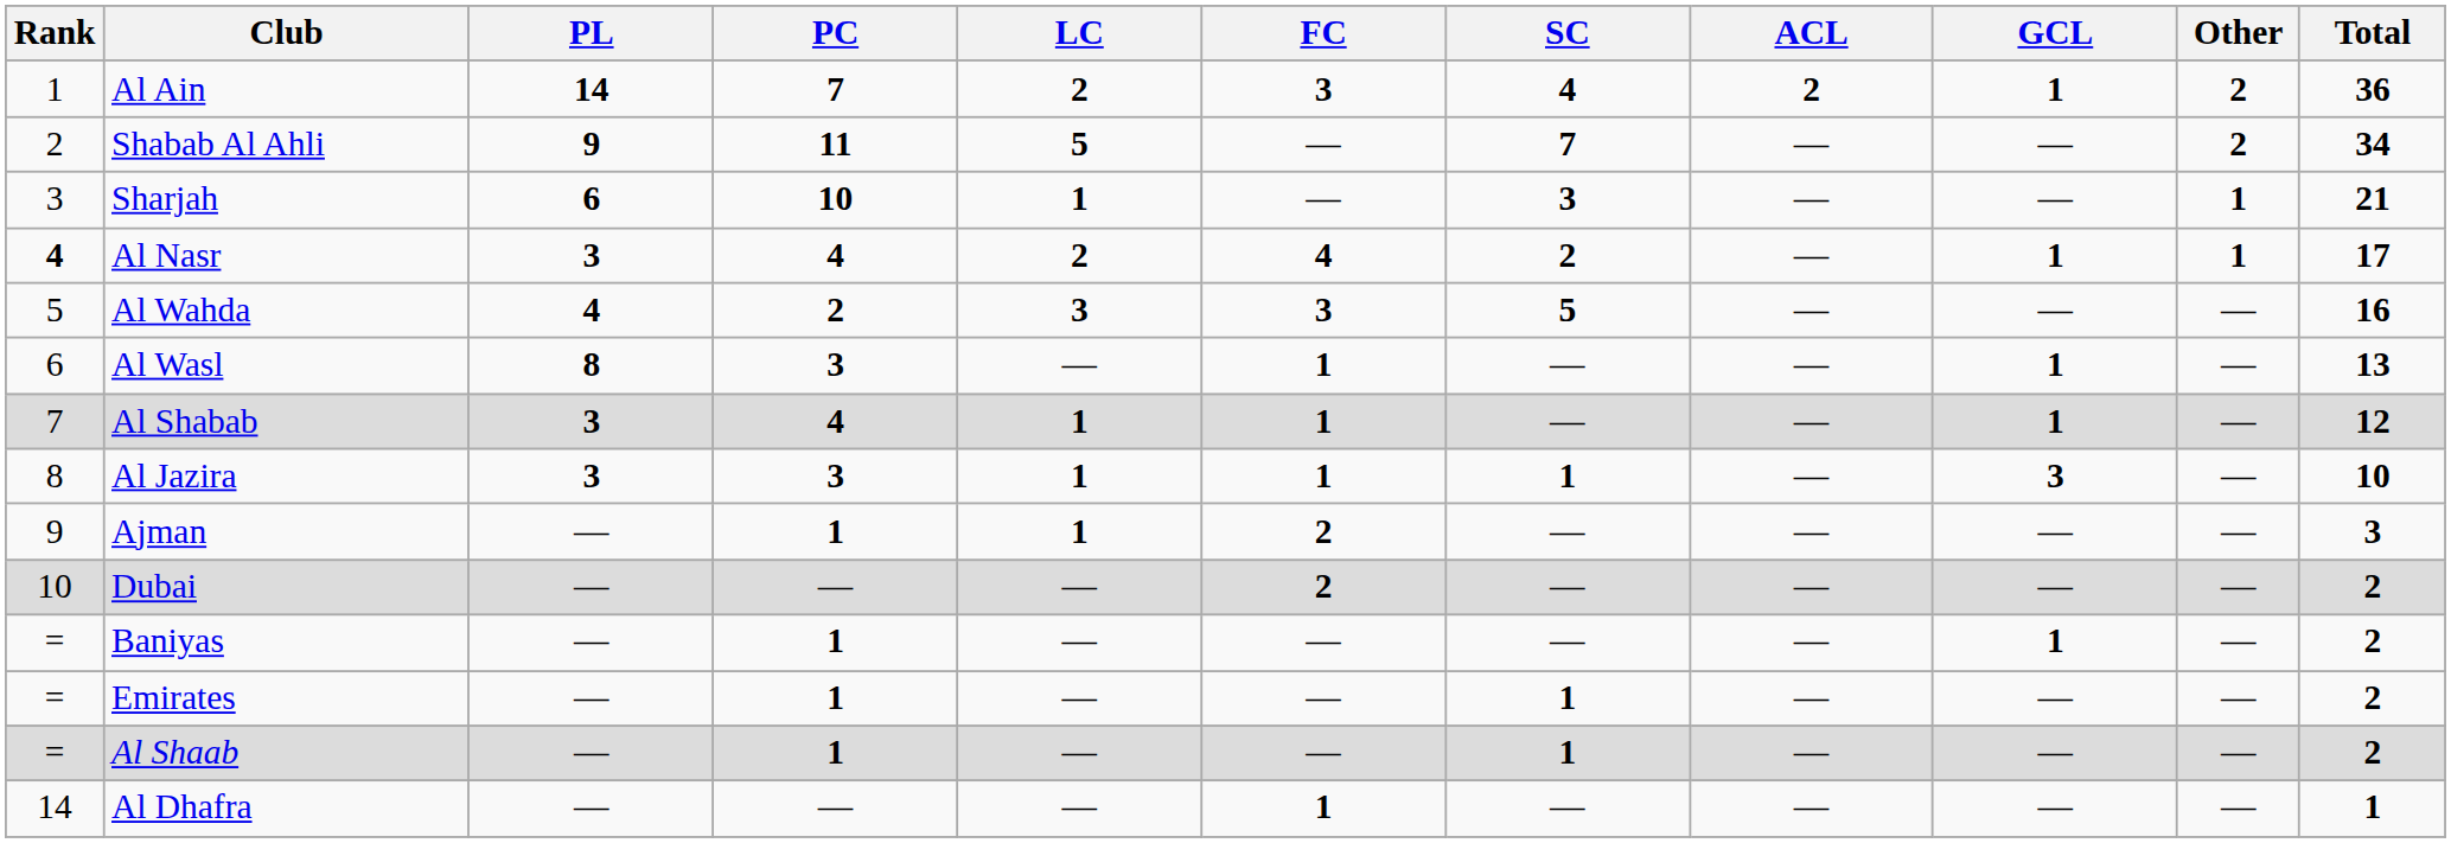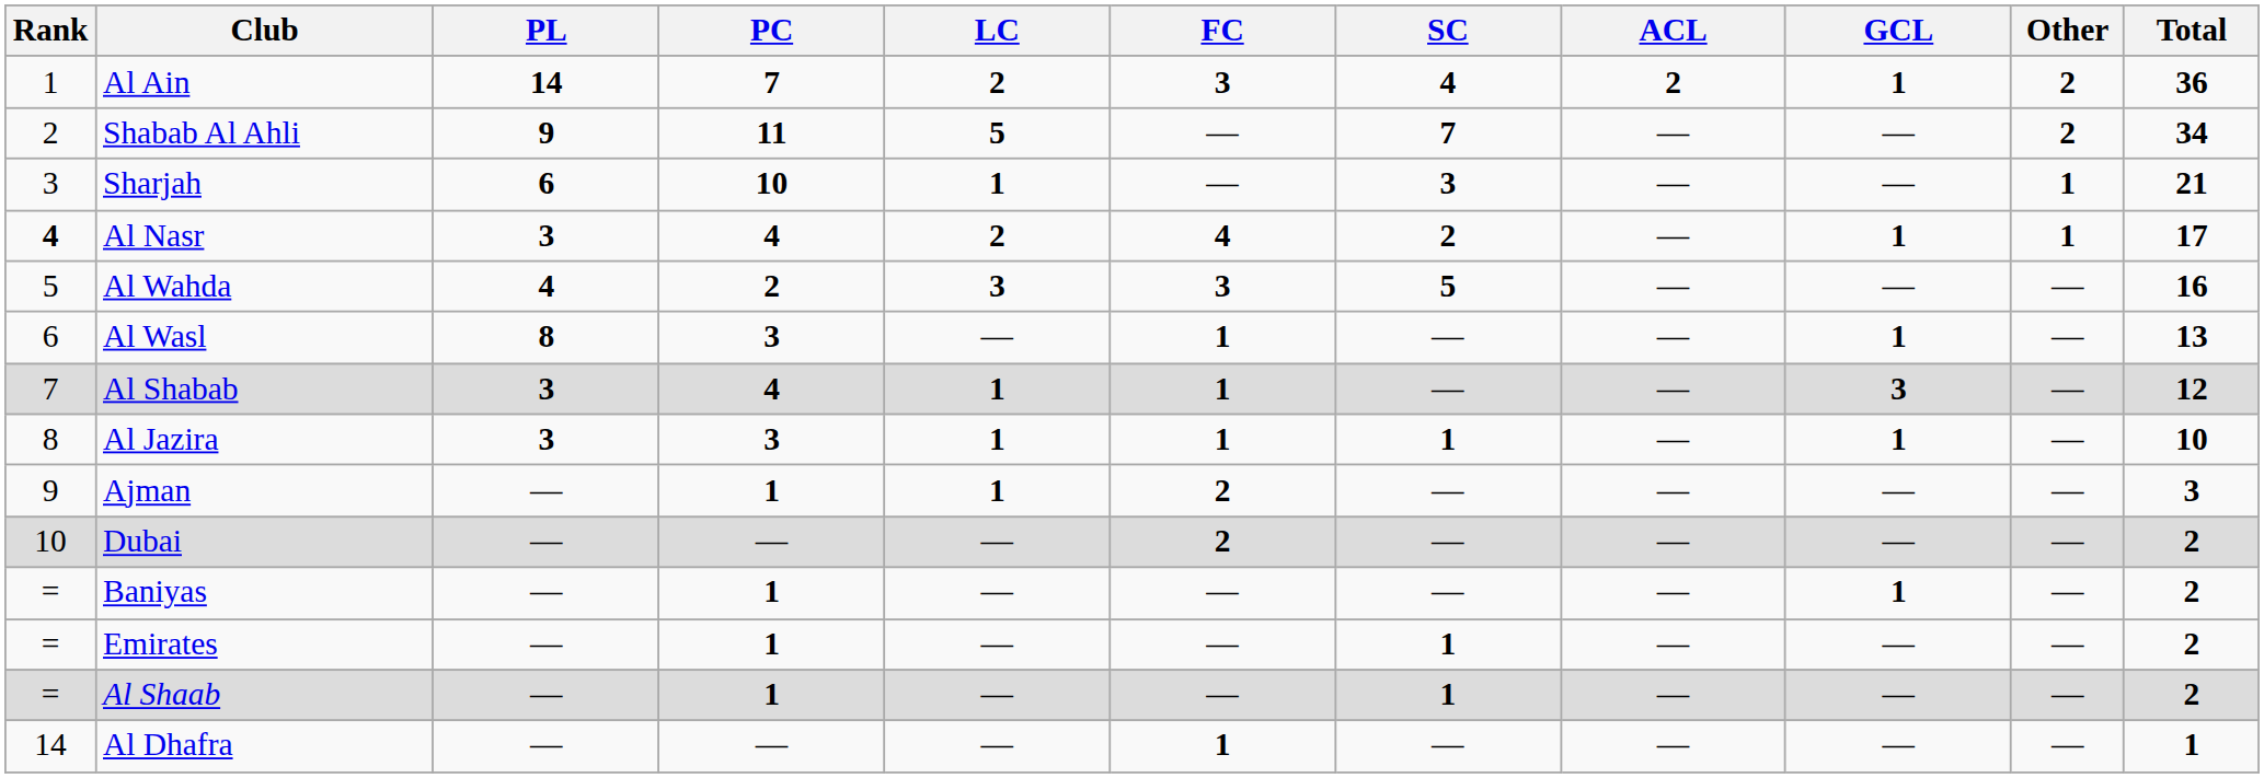 <table class="wikitable" style="text-align: Center; font-size:100%">
 <tr>
 <th style="width:4%" class="unsortable">Rank</th>
 <th width=15%>Club</th>
 <th width=10%><a href='#'>PL</a></th>
 <th width=10%><a href='#'>PC</a></th>
 <th width=10%><a href='#'>LC</a></th>
 <th width=10%><a href='#'>FC</a></th>
 <th width=10%><a href='#'>SC</a></th>
 <th width=10%><a href='#'>ACL</a></th>
 <th width=10%><a href='#'>GCL</a></th>
 <th width=5%>Other</th>
 <th width=10%>Total</th>
 </tr>
 <tr>
 <td>1</td>
 <td align=left><a href='#'>Al Ain</a></td>
 <td><strong>14</strong></td>
 <td><strong>7</strong></td>
 <td><strong>2</strong></td>
 <td><strong>3</strong></td>
 <td><strong>4</strong></td>
 <td><strong>2</strong></td>
 <td><strong>1</strong></td>
 <td><strong>2</strong></td>
 <td><strong>36</strong></td>
 </tr>
 <tr>
 <td>2</td>
 <td align=left><a href='#'>Shabab Al Ahli</a></td>
 <td><strong>9</strong></td>
 <td><strong>11</strong></td>
 <td><strong>5</strong></td>
 <td>—</td>
 <td><strong>7</strong></td>
 <td>—</td>
 <td>—</td>
 <td><strong>2</strong></td>
 <td><strong>34</strong></td>
 </tr>
 <tr>
 <td>3</td>
 <td align=left><a href='#'>Sharjah</a></td>
 <td><strong>6</strong></td>
 <td><strong>10</strong></td>
 <td><strong>1</strong></td>
 <td>—</td>
 <td><strong>3</strong></td>
 <td>—</td>
 <td>—</td>
 <td><strong>1</strong> </td>
 <td><strong>21</strong></td>
 </tr>
 <tr>
 <td><strong>4</strong></td>
 <td align=left><a href='#'>Al Nasr</a></td>
 <td><strong>3</strong></td>
 <td><strong>4</strong></td>
 <td><strong>2</strong></td>
 <td><strong>4</strong></td>
 <td><strong>2</strong></td>
 <td>—</td>
 <td><strong>1</strong></td>
 <td><strong>1</strong> </td>
 <td><strong>17</strong></td>
 </tr>
 <tr>
 <td>5</td>
 <td align=left><a href='#'>Al Wahda</a></td>
 <td><strong>4</strong></td>
 <td><strong>2</strong></td>
 <td><strong>3</strong></td>
 <td><strong>3</strong></td>
 <td><strong>5</strong></td>
 <td>—</td>
 <td>—</td>
 <td>—</td>
 <td><strong>16</strong></td>
 </tr>
 <tr>
 <td>6</td>
 <td align=left><a href='#'>Al Wasl</a></td>
 <td><strong>8</strong></td>
 <td><strong>3</strong></td>
 <td>—</td>
 <td><strong>1</strong></td>
 <td>—</td>
 <td>—</td>
 <td><strong>1</strong></td>
 <td>—</td>
 <td><strong>13</strong></td>
 </tr>
 <tr bgcolor=#DCDCDC>
 <td>7</td>
 <td align=left><a href='#'>Al Shabab</a></td>
 <td><strong>3</strong></td>
 <td><strong>4</strong></td>
 <td><strong>1</strong></td>
 <td><strong>1</strong></td>
 <td>—</td>
 <td>—</td>
-<td><strong>1</strong></td>
+<td><strong>3</strong></td>
 <td>—</td>
 <td><strong>12</strong></td>
 </tr>
 <tr>
 <td>8</td>
 <td align=left><a href='#'>Al Jazira</a></td>
 <td><strong>3</strong></td>
 <td><strong>3</strong></td>
 <td><strong>1</strong></td>
 <td><strong>1</strong></td>
 <td><strong>1</strong></td>
 <td>—</td>
-<td><strong>3</strong></td>
+<td><strong>1</strong></td>
 <td>—</td>
 <td><strong>10</strong></td>
 </tr>
 <tr>
 <td>9</td>
 <td align=left><a href='#'>Ajman</a></td>
 <td>—</td>
 <td><strong>1</strong></td>
 <td><strong>1</strong></td>
 <td><strong>2</strong></td>
 <td>—</td>
 <td>—</td>
 <td>—</td>
 <td>—</td>
 <td><strong>3</strong></td>
 </tr>
 <tr bgcolor=#DCDCDC>
 <td>10</td>
 <td align=left><a href='#'>Dubai</a></td>
 <td>—</td>
 <td>—</td>
 <td>—</td>
 <td><strong>2</strong></td>
 <td>—</td>
 <td>—</td>
 <td>—</td>
 <td>—</td>
 <td><strong>2</strong></td>
 </tr>
 <tr>
 <td>=</td>
 <td align=left><a href='#'>Baniyas</a></td>
 <td>—</td>
 <td><strong>1</strong></td>
 <td>—</td>
 <td>—</td>
 <td>—</td>
 <td>—</td>
 <td><strong>1</strong></td>
 <td>—</td>
 <td><strong>2</strong></td>
 </tr>
 <tr>
 <td>=</td>
 <td align=left><a href='#'>Emirates</a></td>
 <td>—</td>
 <td><strong>1</strong></td>
 <td>—</td>
 <td>—</td>
 <td><strong>1</strong></td>
 <td>—</td>
 <td>—</td>
 <td>—</td>
 <td><strong>2</strong></td>
 </tr>
 <tr bgcolor=#DCDCDC>
 <td>=</td>
 <td align=left><em><a href='#'>Al Shaab</a></em></td>
 <td>—</td>
 <td><strong>1</strong></td>
 <td>—</td>
 <td>—</td>
 <td><strong>1</strong></td>
 <td>—</td>
 <td>—</td>
 <td>—</td>
 <td><strong>2</strong></td>
 </tr>
 <tr>
 <td>14</td>
 <td align=left><a href='#'>Al Dhafra</a></td>
 <td>—</td>
 <td>—</td>
 <td>—</td>
 <td><strong>1</strong></td>
 <td>—</td>
 <td>—</td>
 <td>—</td>
 <td>—</td>
 <td><strong>1</strong></td>
 </tr>
 </table>
